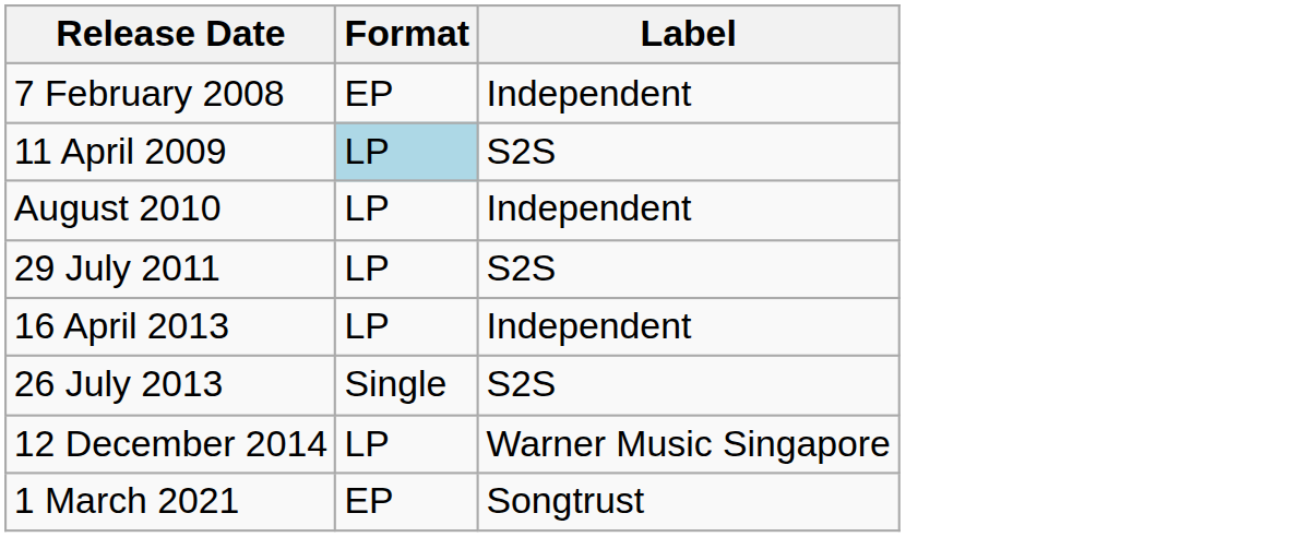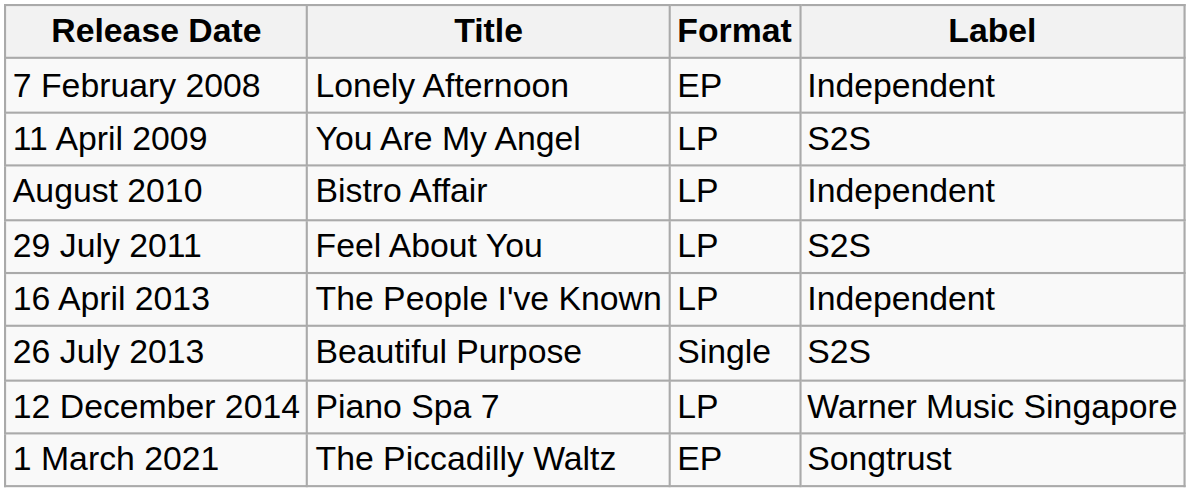 <table class="wikitable">
 <tr>
 <th>Release Date</th>
+<th>Title</th>
 <th>Format</th>
 <th>Label</th>
 </tr>
 <tr>
 <td>7 February 2008</td>
+<td>Lonely Afternoon</td>
 <td>EP</td>
 <td>Independent</td>
 </tr>
 <tr>
 <td>11 April 2009</td>
-<td style="background: lightblue;">LP</td>
+<td>You Are My Angel</td>
+<td>LP</td>
 <td>S2S</td>
 </tr>
 <tr>
 <td>August 2010</td>
+<td>Bistro Affair</td>
 <td>LP</td>
 <td>Independent</td>
 </tr>
 <tr>
 <td>29 July 2011</td>
+<td>Feel About You</td>
 <td>LP</td>
 <td>S2S</td>
 </tr>
 <tr>
 <td>16 April 2013</td>
+<td>The People I've Known</td>
 <td>LP</td>
 <td>Independent</td>
 </tr>
 <tr>
 <td>26 July 2013</td>
+<td>Beautiful Purpose</td>
 <td>Single</td>
 <td>S2S</td>
 </tr>
 <tr>
 <td>12 December 2014</td>
+<td>Piano Spa 7</td>
 <td>LP</td>
 <td>Warner Music Singapore</td>
 </tr>
 <tr>
 <td>1 March 2021</td>
+<td>The Piccadilly Waltz</td>
 <td>EP</td>
 <td>Songtrust</td>
 </tr>
 </table>
